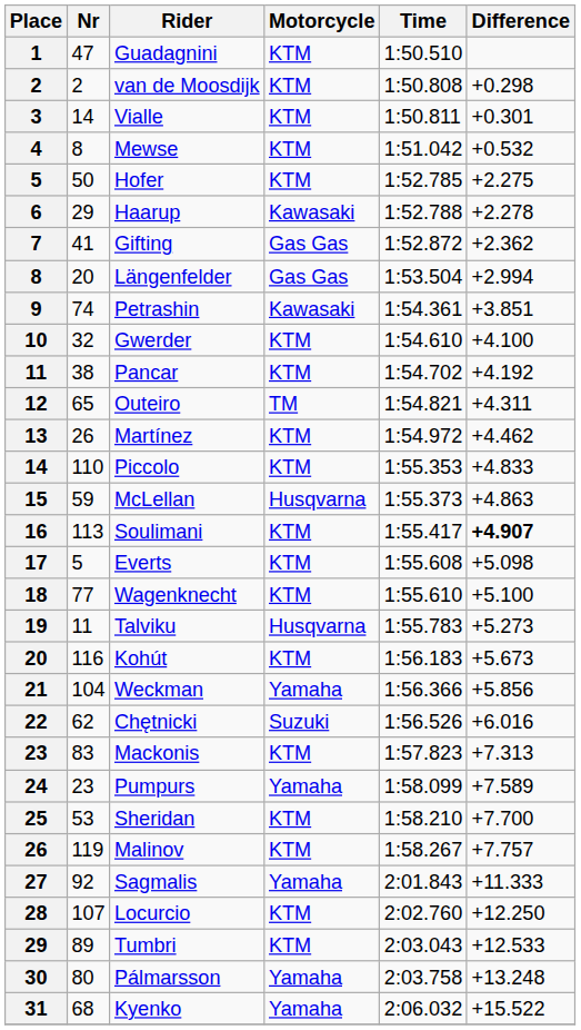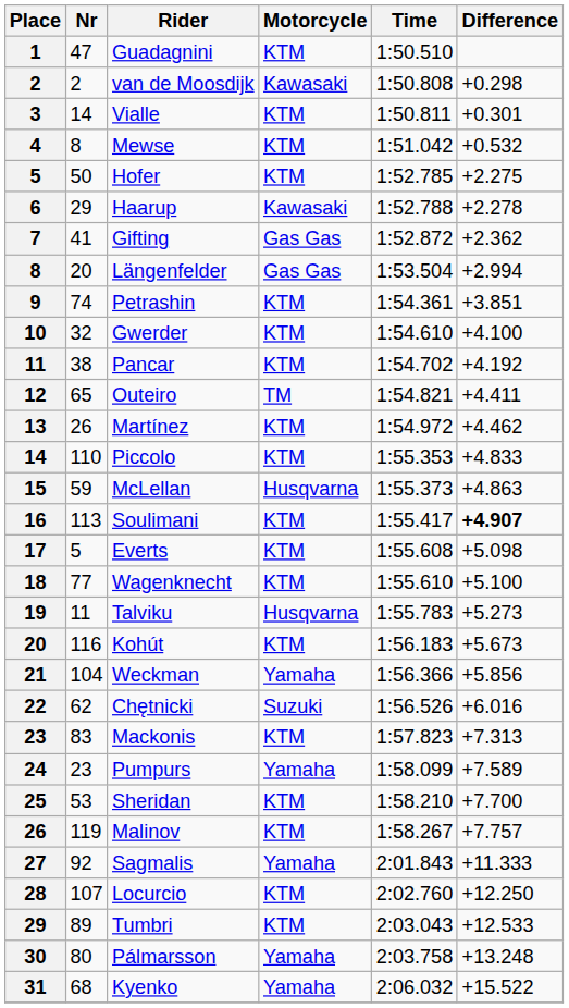 <table class="wikitable" style="font-size: 95%">
 <tr>
 <th>Place</th>
 <th>Nr</th>
 <th>Rider</th>
 <th>Motorcycle</th>
 <th>Time</th>
 <th>Difference</th>
 </tr>
 <tr>
 <th>1</th>
 <td>47</td>
 <td> <a href='#'>Guadagnini</a></td>
 <td><a href='#'>KTM</a></td>
 <td>1:50.510</td>
 <td></td>
 </tr>
 <tr>
 <th>2</th>
 <td>2</td>
 <td> <a href='#'>van de Moosdijk</a></td>
-<td><a href='#'>KTM</a></td>
+<td><a href='#'>Kawasaki</a></td>
 <td>1:50.808</td>
 <td>+0.298</td>
 </tr>
 <tr>
 <th>3</th>
 <td>14</td>
 <td> <a href='#'>Vialle</a></td>
 <td><a href='#'>KTM</a></td>
 <td>1:50.811</td>
 <td>+0.301</td>
 </tr>
 <tr>
 <th>4</th>
 <td>8</td>
 <td> <a href='#'>Mewse</a></td>
 <td><a href='#'>KTM</a></td>
 <td>1:51.042</td>
 <td>+0.532</td>
 </tr>
 <tr>
 <th>5</th>
 <td>50</td>
 <td> <a href='#'>Hofer</a></td>
 <td><a href='#'>KTM</a></td>
 <td>1:52.785</td>
 <td>+2.275</td>
 </tr>
 <tr>
 <th>6</th>
 <td>29</td>
 <td> <a href='#'>Haarup</a></td>
 <td><a href='#'>Kawasaki</a></td>
 <td>1:52.788</td>
 <td>+2.278</td>
 </tr>
 <tr>
 <th>7</th>
 <td>41</td>
 <td> <a href='#'>Gifting</a></td>
 <td><a href='#'>Gas Gas</a></td>
 <td>1:52.872</td>
 <td>+2.362</td>
 </tr>
 <tr>
 <th>8</th>
 <td>20</td>
 <td> <a href='#'>Längenfelder</a></td>
 <td><a href='#'>Gas Gas</a></td>
 <td>1:53.504</td>
 <td>+2.994</td>
 </tr>
 <tr>
 <th>9</th>
 <td>74</td>
 <td> <a href='#'>Petrashin</a></td>
-<td><a href='#'>Kawasaki</a></td>
+<td><a href='#'>KTM</a></td>
 <td>1:54.361</td>
 <td>+3.851</td>
 </tr>
 <tr>
 <th>10</th>
 <td>32</td>
 <td> <a href='#'>Gwerder</a></td>
 <td><a href='#'>KTM</a></td>
 <td>1:54.610</td>
 <td>+4.100</td>
 </tr>
 <tr>
 <th>11</th>
 <td>38</td>
 <td> <a href='#'>Pancar</a></td>
 <td><a href='#'>KTM</a></td>
 <td>1:54.702</td>
 <td>+4.192</td>
 </tr>
 <tr>
 <th>12</th>
 <td>65</td>
 <td> <a href='#'>Outeiro</a></td>
 <td><a href='#'>TM</a></td>
 <td>1:54.821</td>
-<td>+4.311</td>
+<td>+4.411</td>
 </tr>
 <tr>
 <th>13</th>
 <td>26</td>
 <td> <a href='#'>Martínez</a></td>
 <td><a href='#'>KTM</a></td>
 <td>1:54.972</td>
 <td>+4.462</td>
 </tr>
 <tr>
 <th>14</th>
 <td>110</td>
 <td> <a href='#'>Piccolo</a></td>
 <td><a href='#'>KTM</a></td>
 <td>1:55.353</td>
 <td>+4.833</td>
 </tr>
 <tr>
 <th>15</th>
 <td>59</td>
 <td> <a href='#'>McLellan</a></td>
 <td><a href='#'>Husqvarna</a></td>
 <td>1:55.373</td>
 <td>+4.863</td>
 </tr>
 <tr>
 <th>16</th>
 <td>113</td>
 <td> <a href='#'>Soulimani</a></td>
 <td><a href='#'>KTM</a></td>
 <td>1:55.417</td>
 <td><strong>+4.907</strong></td>
 </tr>
 <tr>
 <th>17</th>
 <td>5</td>
 <td> <a href='#'>Everts</a></td>
 <td><a href='#'>KTM</a></td>
 <td>1:55.608</td>
 <td>+5.098</td>
 </tr>
 <tr>
 <th>18</th>
 <td>77</td>
 <td> <a href='#'>Wagenknecht</a></td>
 <td><a href='#'>KTM</a></td>
 <td>1:55.610</td>
 <td>+5.100</td>
 </tr>
 <tr>
 <th>19</th>
 <td>11</td>
 <td> <a href='#'>Talviku</a></td>
 <td><a href='#'>Husqvarna</a></td>
 <td>1:55.783</td>
 <td>+5.273</td>
 </tr>
 <tr>
 <th>20</th>
 <td>116</td>
 <td> <a href='#'>Kohút</a></td>
 <td><a href='#'>KTM</a></td>
 <td>1:56.183</td>
 <td>+5.673</td>
 </tr>
 <tr>
 <th>21</th>
 <td>104</td>
 <td> <a href='#'>Weckman</a></td>
 <td><a href='#'>Yamaha</a></td>
 <td>1:56.366</td>
 <td>+5.856</td>
 </tr>
 <tr>
 <th>22</th>
 <td>62</td>
 <td> <a href='#'>Chętnicki</a></td>
 <td><a href='#'>Suzuki</a></td>
 <td>1:56.526</td>
 <td>+6.016</td>
 </tr>
 <tr>
 <th>23</th>
 <td>83</td>
 <td> <a href='#'>Mackonis</a></td>
 <td><a href='#'>KTM</a></td>
 <td>1:57.823</td>
 <td>+7.313</td>
 </tr>
 <tr>
 <th>24</th>
 <td>23</td>
 <td> <a href='#'>Pumpurs</a></td>
 <td><a href='#'>Yamaha</a></td>
 <td>1:58.099</td>
 <td>+7.589</td>
 </tr>
 <tr>
 <th>25</th>
 <td>53</td>
 <td> <a href='#'>Sheridan</a></td>
 <td><a href='#'>KTM</a></td>
 <td>1:58.210</td>
 <td>+7.700</td>
 </tr>
 <tr>
 <th>26</th>
 <td>119</td>
 <td> <a href='#'>Malinov</a></td>
 <td><a href='#'>KTM</a></td>
 <td>1:58.267</td>
 <td>+7.757</td>
 </tr>
 <tr>
 <th>27</th>
 <td>92</td>
 <td> <a href='#'>Sagmalis</a></td>
 <td><a href='#'>Yamaha</a></td>
 <td>2:01.843</td>
 <td>+11.333</td>
 </tr>
 <tr>
 <th>28</th>
 <td>107</td>
 <td> <a href='#'>Locurcio</a></td>
 <td><a href='#'>KTM</a></td>
 <td>2:02.760</td>
 <td>+12.250</td>
 </tr>
 <tr>
 <th>29</th>
 <td>89</td>
 <td> <a href='#'>Tumbri</a></td>
 <td><a href='#'>KTM</a></td>
 <td>2:03.043</td>
 <td>+12.533</td>
 </tr>
 <tr>
 <th>30</th>
 <td>80</td>
 <td> <a href='#'>Pálmarsson</a></td>
 <td><a href='#'>Yamaha</a></td>
 <td>2:03.758</td>
 <td>+13.248</td>
 </tr>
 <tr>
 <th>31</th>
 <td>68</td>
 <td> <a href='#'>Kyenko</a></td>
 <td><a href='#'>Yamaha</a></td>
 <td>2:06.032</td>
 <td>+15.522</td>
 </tr>
 <tr>
 </tr>
 </table>
